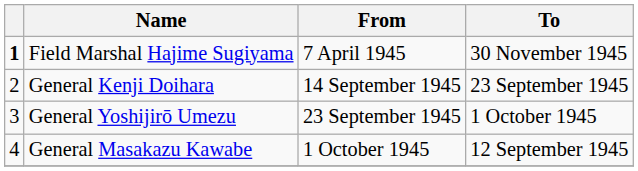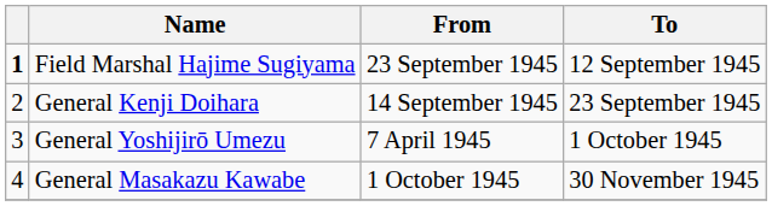 <table class=wikitable>
 <tr>
 <th></th>
 <th>Name</th>
 <th>From</th>
 <th>To</th>
 </tr>
 <tr>
 <td><strong>1</strong></td>
 <td>Field Marshal <a href='#'>Hajime Sugiyama</a></td>
-<td>7 April 1945</td>
-<td>30 November 1945</td>
+<td>23 September 1945</td>
+<td>12 September 1945</td>
 </tr>
 <tr>
 <td>2</td>
 <td>General <a href='#'>Kenji Doihara</a></td>
 <td>14 September 1945</td>
 <td>23 September 1945</td>
 </tr>
 <tr>
 <td>3</td>
 <td>General <a href='#'>Yoshijirō Umezu</a></td>
-<td>23 September 1945</td>
+<td>7 April 1945</td>
 <td>1 October 1945</td>
 </tr>
 <tr>
 <td>4</td>
 <td>General <a href='#'>Masakazu Kawabe</a></td>
 <td>1 October 1945</td>
-<td>12 September 1945</td>
+<td>30 November 1945</td>
 </tr>
 <tr>
 </tr>
 </table>
